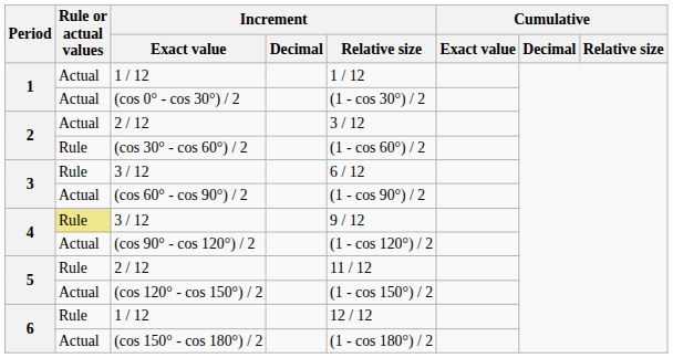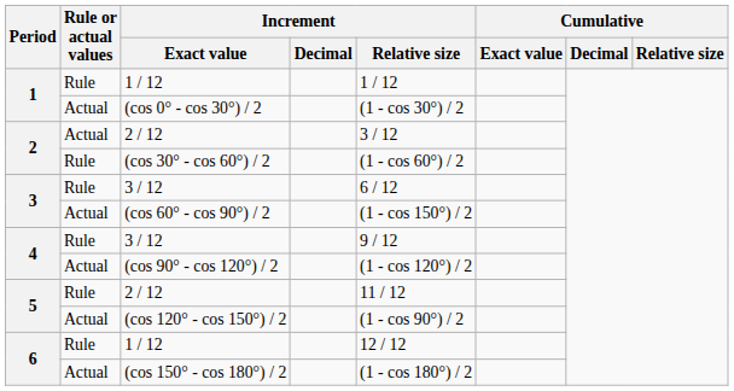 <table class="wikitable">
 <tr>
 <th rowspan="2">Period</th>
 <th rowspan="2">Rule or<br>actual<br>values</th>
 <th colspan="3">Increment</th>
 <th colspan="3">Cumulative</th>
 </tr>
 <tr>
 <th>Exact value</th>
 <th>Decimal</th>
 <th>Relative size</th>
 <th>Exact value</th>
 <th>Decimal</th>
 <th>Relative size</th>
 </tr>
 <tr ->
 <th rowspan="2">1</th>
-<td>Actual</td>
+<td>Rule</td>
 <td>1 / 12</td>
 <td></td>
 <td>1 / 12</td>
 <td></td>
 </tr>
 <tr>
 <td>Actual</td>
 <td>(cos 0° - cos 30°) / 2</td>
 <td></td>
 <td>(1 - cos 30°) / 2</td>
 <td></td>
 </tr>
 <tr ->
 <th rowspan="2">2</th>
 <td>Actual</td>
 <td>2 / 12</td>
 <td></td>
 <td>3 / 12</td>
 <td></td>
 </tr>
 <tr>
 <td>Rule</td>
 <td>(cos 30° - cos 60°) / 2</td>
 <td></td>
 <td>(1 - cos 60°) / 2</td>
 <td></td>
 </tr>
 <tr ->
 <th rowspan="2">3</th>
 <td>Rule</td>
 <td>3 / 12</td>
 <td></td>
 <td>6 / 12</td>
 <td></td>
 </tr>
 <tr>
 <td>Actual</td>
 <td>(cos 60° - cos 90°) / 2</td>
 <td></td>
-<td>(1 - cos 90°) / 2</td>
+<td>(1 - cos 150°) / 2</td>
 <td></td>
 </tr>
 <tr ->
 <th rowspan="2">4</th>
-<td style="background: khaki;">Rule</td>
+<td>Rule</td>
 <td>3 / 12</td>
 <td></td>
 <td>9 / 12</td>
 <td></td>
 </tr>
 <tr>
 <td>Actual</td>
 <td>(cos 90° - cos 120°) / 2</td>
 <td></td>
 <td>(1 - cos 120°) / 2</td>
 <td></td>
 </tr>
 <tr ->
 <th rowspan="2">5</th>
 <td>Rule</td>
 <td>2 / 12</td>
 <td></td>
 <td>11 / 12</td>
 <td></td>
 </tr>
 <tr>
 <td>Actual</td>
 <td>(cos 120° - cos 150°) / 2</td>
 <td></td>
-<td>(1 - cos 150°) / 2</td>
+<td>(1 - cos 90°) / 2</td>
 <td></td>
 </tr>
 <tr ->
 <th rowspan="2">6</th>
 <td>Rule</td>
 <td>1 / 12</td>
 <td></td>
 <td>12 / 12</td>
 <td></td>
 </tr>
 <tr>
 <td>Actual</td>
 <td>(cos 150° - cos 180°) / 2</td>
 <td></td>
 <td>(1 - cos 180°) / 2</td>
 <td></td>
 </tr>
 </table>
